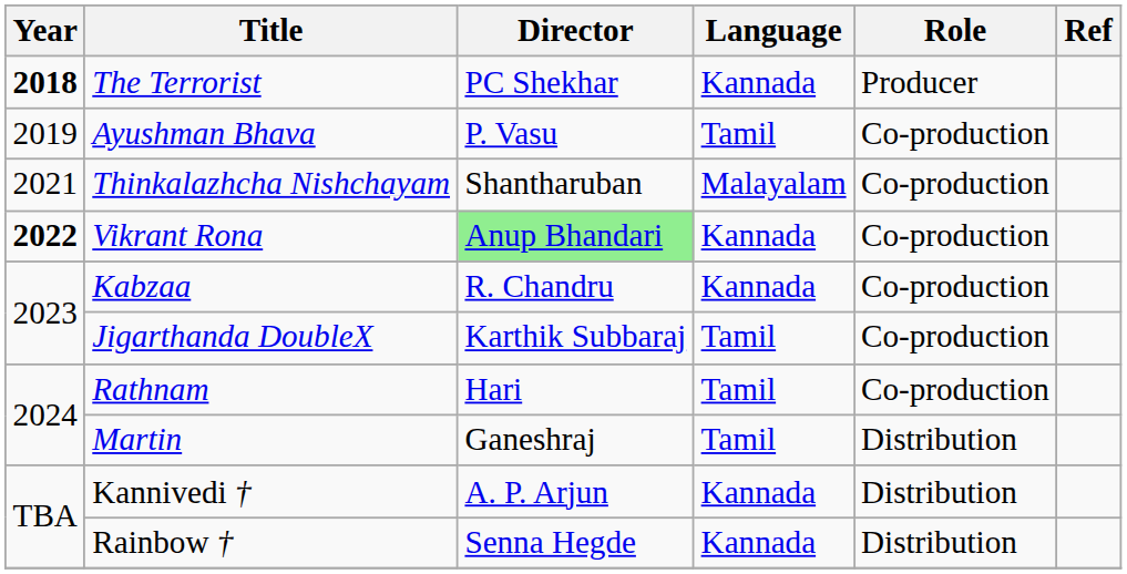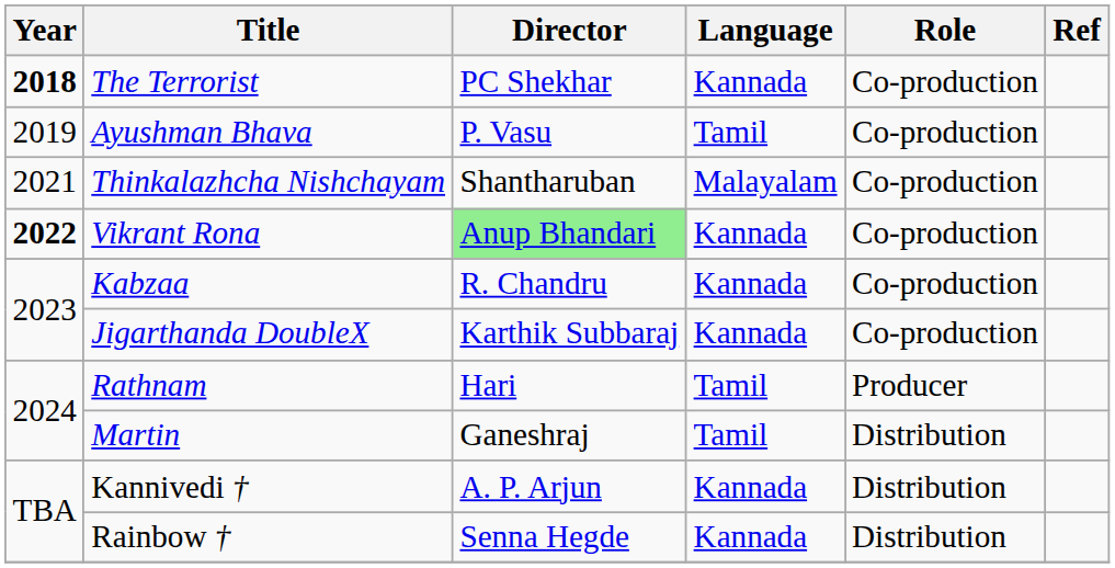 <table class="wikitable">
 <tr>
 <th>Year</th>
 <th>Title</th>
 <th>Director</th>
 <th>Language</th>
 <th>Role</th>
 <th>Ref</th>
 </tr>
 <tr>
 <td><strong>2018</strong></td>
 <td><em><a href='#'>The Terrorist</a></em></td>
 <td><a href='#'>PC Shekhar</a></td>
 <td><a href='#'>Kannada</a></td>
-<td>Producer</td>
+<td>Co-production</td>
 <td></td>
 </tr>
 <tr>
 <td>2019</td>
 <td><em><a href='#'>Ayushman Bhava</a></em></td>
 <td><a href='#'>P. Vasu</a></td>
 <td><a href='#'>Tamil</a></td>
 <td>Co-production</td>
 <td></td>
 </tr>
 <tr>
 <td>2021</td>
 <td><em><a href='#'>Thinkalazhcha Nishchayam</a></em></td>
 <td>Shantharuban</td>
 <td><a href='#'>Malayalam</a></td>
 <td>Co-production</td>
 <td></td>
 </tr>
 <tr>
 <td><strong>2022</strong></td>
 <td><em><a href='#'>Vikrant Rona</a></em></td>
 <td style="background: lightgreen;"><a href='#'>Anup Bhandari</a></td>
 <td><a href='#'>Kannada</a></td>
 <td>Co-production</td>
 <td></td>
 </tr>
 <tr>
 <td rowspan="2">2023</td>
 <td><em><a href='#'>Kabzaa</a></em></td>
 <td><a href='#'>R. Chandru</a></td>
 <td><a href='#'>Kannada</a></td>
 <td>Co-production</td>
 <td></td>
 </tr>
 <tr>
 <td><em><a href='#'>Jigarthanda DoubleX</a></em></td>
 <td><a href='#'>Karthik Subbaraj</a></td>
-<td><a href='#'>Tamil</a></td>
+<td><a href='#'>Kannada</a></td>
 <td>Co-production</td>
 <td></td>
 </tr>
 <tr>
 <td rowspan="2">2024</td>
 <td><em><a href='#'>Rathnam</a></em></td>
 <td><a href='#'>Hari</a></td>
 <td><a href='#'>Tamil</a></td>
-<td>Co-production</td>
+<td>Producer</td>
 <td></td>
 </tr>
 <tr>
 <td><em><a href='#'>Martin</a></em></td>
 <td>Ganeshraj</td>
 <td><a href='#'>Tamil</a></td>
 <td>Distribution</td>
 <td></td>
 </tr>
 <tr>
 <td rowspan="2">TBA</td>
 <td>Kannivedi <em>†</em></td>
 <td><a href='#'>A. P. Arjun</a></td>
 <td><a href='#'>Kannada</a></td>
 <td>Distribution</td>
 <td></td>
 </tr>
 <tr>
 <td>Rainbow <em>†</em></td>
 <td><a href='#'>Senna Hegde</a></td>
 <td><a href='#'>Kannada</a></td>
 <td>Distribution</td>
 <td></td>
 </tr>
 <tr>
 </tr>
 </table>
